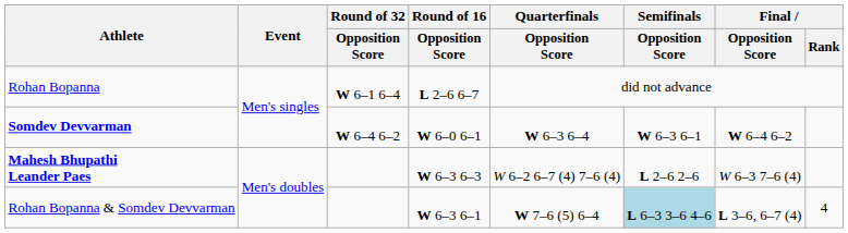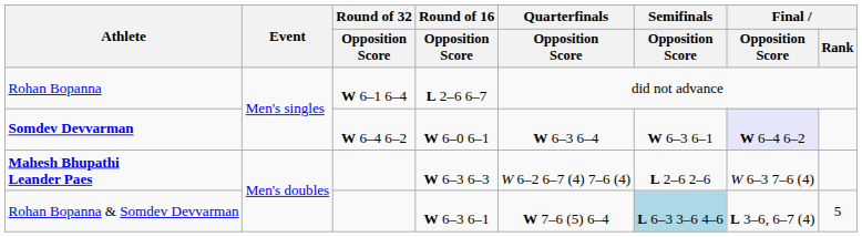 <table class=wikitable style="font-size:90%">
 <tr>
 <th rowspan="2">Athlete</th>
 <th rowspan="2">Event</th>
 <th>Round of 32</th>
 <th>Round of 16</th>
 <th>Quarterfinals</th>
 <th>Semifinals</th>
 <th colspan=2>Final / </th>
 </tr>
 <tr style="font-size:95%">
 <th>Opposition<br>Score</th>
 <th>Opposition<br>Score</th>
 <th>Opposition<br>Score</th>
 <th>Opposition<br>Score</th>
 <th>Opposition<br>Score</th>
 <th>Rank</th>
 </tr>
 <tr align=center>
 <td align=left><a href='#'>Rohan Bopanna</a></td>
 <td align=left rowspan=2><a href='#'>Men's singles</a></td>
 <td> <br><strong>W</strong> 6–1 6–4</td>
 <td> <br><strong>L</strong> 2–6 6–7</td>
 <td colspan=4>did not advance</td>
 </tr>
 <tr align=center>
 <td align=left><strong><a href='#'>Somdev Devvarman</a></strong></td>
 <td> <br><strong>W</strong> 6–4 6–2</td>
 <td> <br><strong>W</strong> 6–0 6–1</td>
 <td> <br><strong>W</strong> 6–3 6–4</td>
 <td> <br> <strong>W</strong> 6–3 6–1</td>
-<td> <br><strong>W</strong> 6–4 6–2</td>
+<td style="background: lavender;"> <br><strong>W</strong> 6–4 6–2</td>
 <td></td>
 </tr>
 <tr align=center>
 <td align=left><strong><a href='#'>Mahesh Bhupathi</a><br><a href='#'>Leander Paes</a></strong></td>
 <td align=left rowspan=2><a href='#'>Men's doubles</a></td>
 <td></td>
 <td><br><strong>W</strong> 6–3 6–3</td>
 <td> <br> <em>W</em> 6–2 6–7 (4) 7–6 (4)</td>
 <td> <br><strong>L</strong> 2–6 2–6</td>
 <td> <br> <em>W</em> 6–3 7–6 (4)</td>
 <td></td>
 </tr>
 <tr align=center>
 <td align=left><a href='#'>Rohan Bopanna</a> & <a href='#'>Somdev Devvarman</a></td>
 <td></td>
 <td> <br><strong>W</strong> 6–3 6–1</td>
 <td> <br><strong>W</strong> 7–6 (5) 6–4</td>
 <td style="background: lightblue;"> <br><strong>L</strong> 6–3 3–6 4–6</td>
 <td> <br><strong>L</strong> 3–6, 6–7 (4)</td>
-<td>4</td>
+<td>5</td>
 </tr>
 </table>
